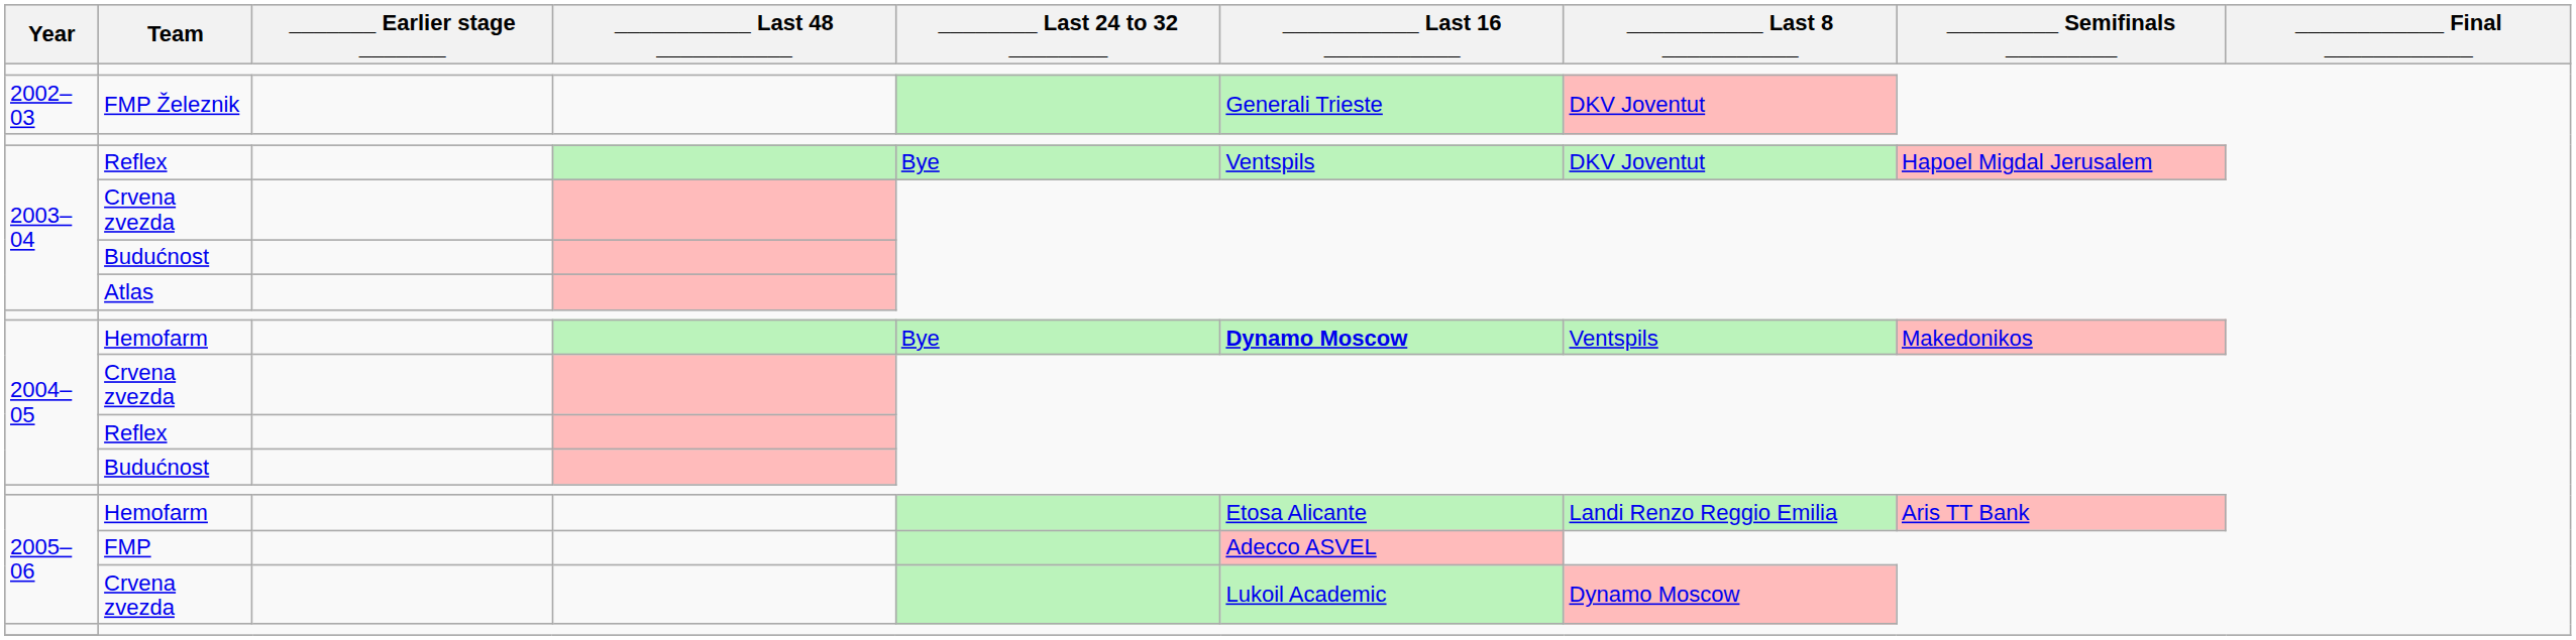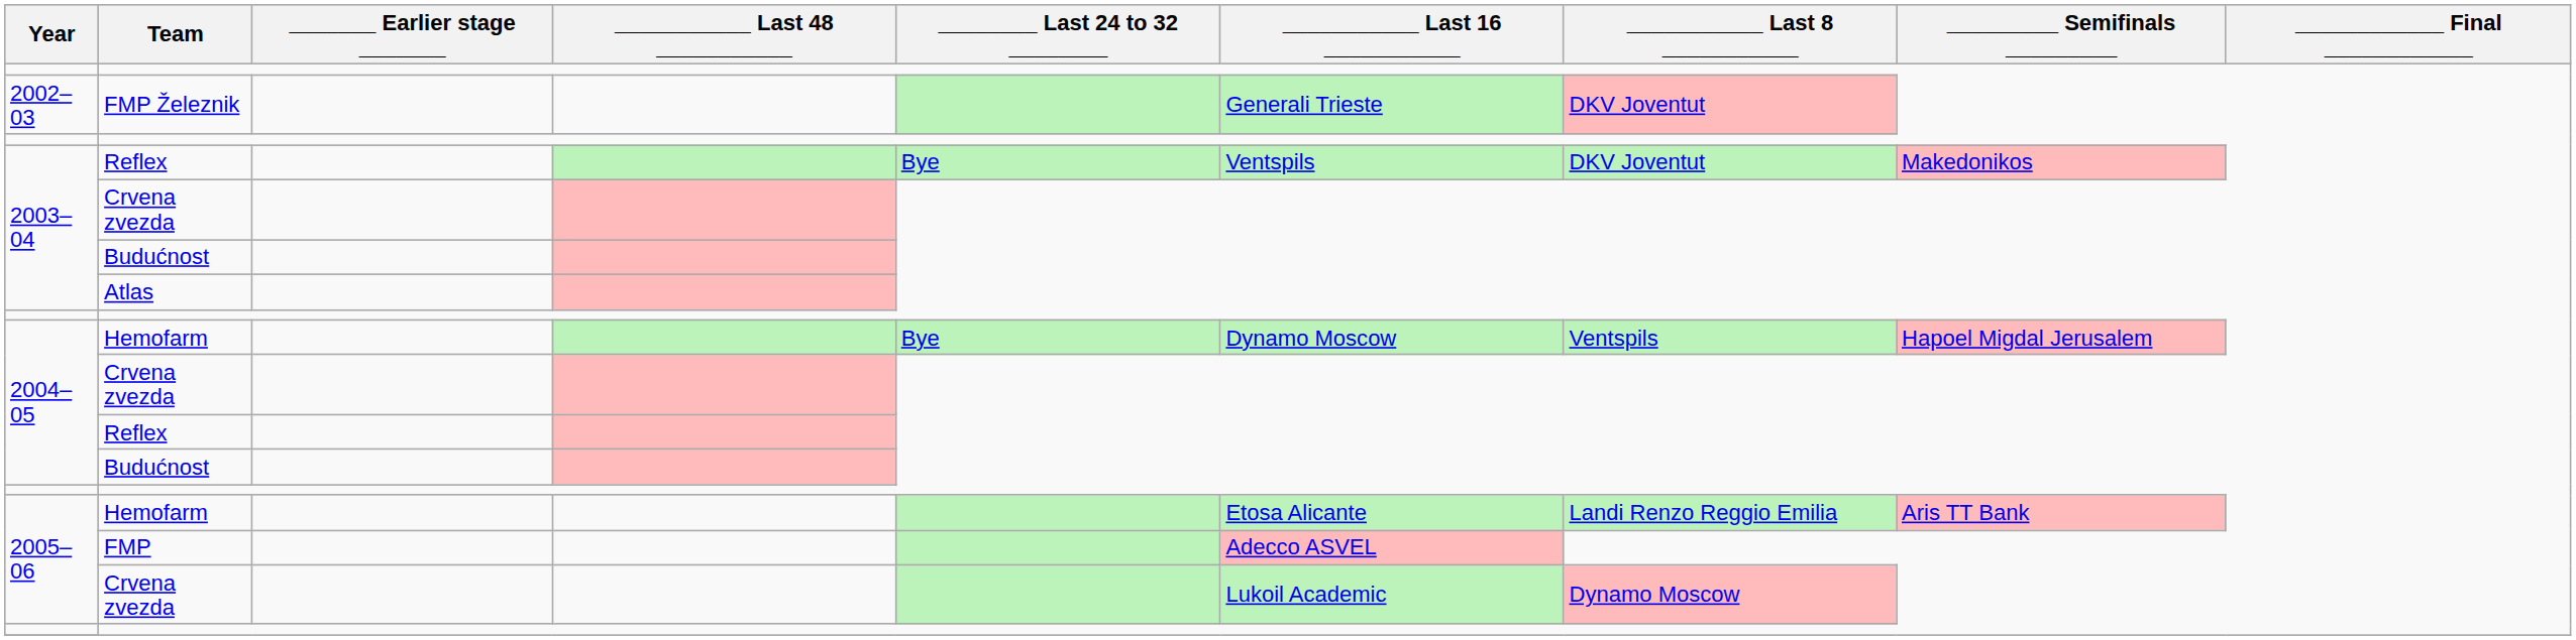 <table class="wikitable" style="font-size:85%">
 <tr>
 <th>Year</th>
 <th>Team</th>
 <th>_______ Earlier stage _______</th>
 <th>___________ Last 48 ___________</th>
 <th>________ Last 24 to 32 ________</th>
 <th>___________ Last 16 ___________</th>
 <th>___________ Last 8 ___________</th>
 <th>_________ Semifinals _________</th>
 <th>____________ Final ____________</th>
 </tr>
 <tr>
 <td></td>
 </tr>
 <tr>
 <td><a href='#'>2002–03</a></td>
 <td><a href='#'>FMP Železnik</a></td>
 <td></td>
 <td></td>
 <td bgcolor=#BBF3BB></td>
 <td bgcolor=#BBF3BB> <a href='#'>Generali Trieste</a></td>
 <td bgcolor=#FFBBBB> <a href='#'>DKV Joventut</a></td>
 </tr>
 <tr>
 <td></td>
 </tr>
 <tr>
 <td rowspan="4"><a href='#'>2003–04</a></td>
 <td><a href='#'>Reflex</a></td>
 <td></td>
 <td bgcolor=#BBF3BB></td>
 <td bgcolor=#BBF3BB><a href='#'>Bye</a></td>
 <td bgcolor=#BBF3BB> <a href='#'>Ventspils</a></td>
 <td bgcolor=#BBF3BB> <a href='#'>DKV Joventut</a></td>
-<td bgcolor=#FFBBBB> <a href='#'>Hapoel Migdal Jerusalem</a></td>
+<td bgcolor=#FFBBBB> <a href='#'>Makedonikos</a></td>
 </tr>
 <tr>
 <td><a href='#'>Crvena zvezda</a></td>
 <td></td>
 <td bgcolor=#FFBBBB></td>
 </tr>
 <tr>
 <td><a href='#'>Budućnost</a></td>
 <td></td>
 <td bgcolor=#FFBBBB></td>
 </tr>
 <tr>
 <td><a href='#'>Atlas</a></td>
 <td></td>
 <td bgcolor=#FFBBBB></td>
 </tr>
 <tr>
 <td></td>
 </tr>
 <tr>
 <td rowspan="4"><a href='#'>2004–05</a></td>
 <td><a href='#'>Hemofarm</a></td>
 <td></td>
 <td bgcolor=#BBF3BB></td>
 <td bgcolor=#BBF3BB><a href='#'>Bye</a></td>
-<td bgcolor=#BBF3BB><strong> <a href='#'>Dynamo Moscow</a></strong></td>
+<td bgcolor=#BBF3BB> <a href='#'>Dynamo Moscow</a></td>
 <td bgcolor=#BBF3BB> <a href='#'>Ventspils</a></td>
-<td bgcolor=#FFBBBB> <a href='#'>Makedonikos</a></td>
+<td bgcolor=#FFBBBB> <a href='#'>Hapoel Migdal Jerusalem</a></td>
 </tr>
 <tr>
 <td><a href='#'>Crvena zvezda</a></td>
 <td></td>
 <td bgcolor=#FFBBBB></td>
 </tr>
 <tr>
 <td><a href='#'>Reflex</a></td>
 <td></td>
 <td bgcolor=#FFBBBB></td>
 </tr>
 <tr>
 <td><a href='#'>Budućnost</a></td>
 <td></td>
 <td bgcolor=#FFBBBB></td>
 </tr>
 <tr>
 <td></td>
 </tr>
 <tr>
 <td rowspan="3"><a href='#'>2005–06</a></td>
 <td><a href='#'>Hemofarm</a></td>
 <td></td>
 <td></td>
 <td bgcolor=#BBF3BB></td>
 <td bgcolor=#BBF3BB> <a href='#'>Etosa Alicante</a></td>
 <td bgcolor=#BBF3BB> <a href='#'>Landi Renzo Reggio Emilia</a></td>
 <td bgcolor=#FFBBBB> <a href='#'>Aris TT Bank</a></td>
 </tr>
 <tr>
 <td><a href='#'>FMP</a></td>
 <td></td>
 <td></td>
 <td bgcolor=#BBF3BB></td>
 <td bgcolor=#FFBBBB> <a href='#'>Adecco ASVEL</a></td>
 </tr>
 <tr>
 <td><a href='#'>Crvena zvezda</a></td>
 <td></td>
 <td></td>
 <td bgcolor=#BBF3BB></td>
 <td bgcolor=#BBF3BB> <a href='#'>Lukoil Academic</a></td>
 <td bgcolor=#FFBBBB> <a href='#'>Dynamo Moscow</a></td>
 </tr>
 <tr>
 <td></td>
 </tr>
 <tr>
 </tr>
 </table>
